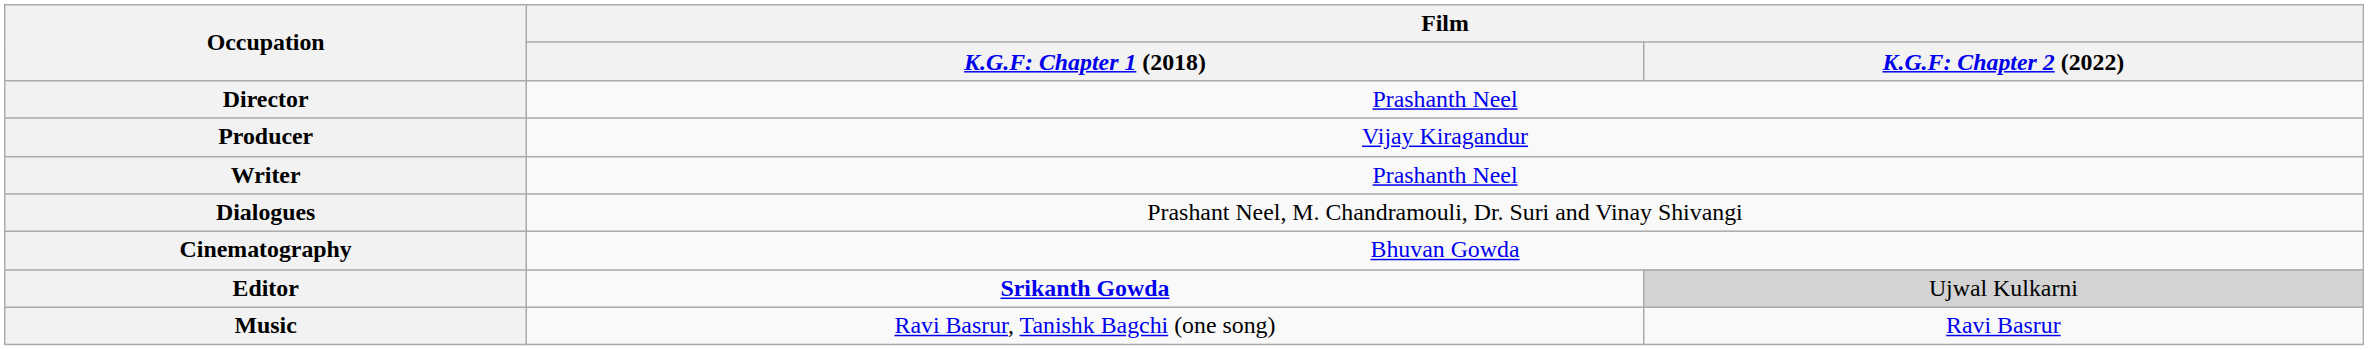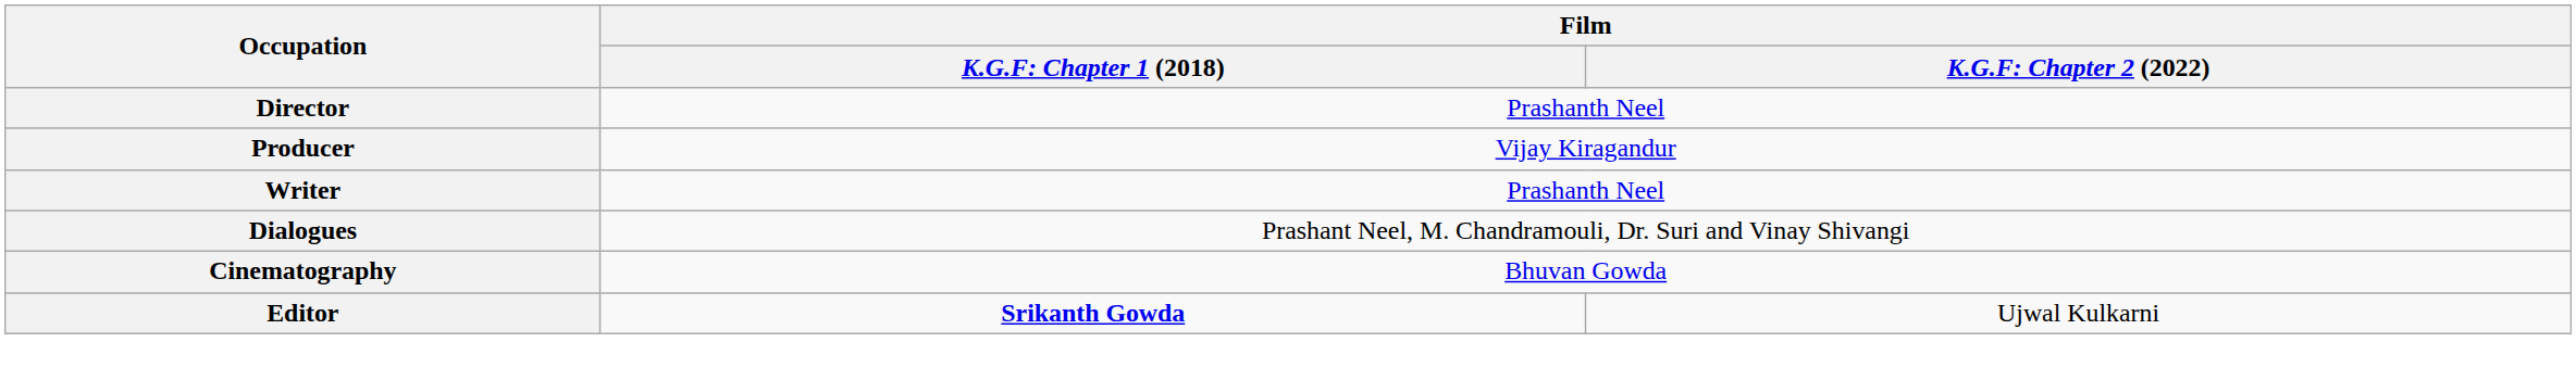 <table class="wikitable" width ="100%" style="text-align:center;">
 <tr>
 <th rowspan="2">Occupation</th>
 <th colspan="2">Film</th>
 </tr>
 <tr>
 <th><em><a href='#'>K.G.F: Chapter 1</a></em> (2018)</th>
 <th><em><a href='#'>K.G.F: Chapter 2</a></em> (2022)</th>
 </tr>
 <tr>
 <th>Director</th>
 <td colspan="2"><a href='#'>Prashanth Neel</a></td>
 </tr>
 <tr>
 <th>Producer</th>
 <td colspan="2"><a href='#'>Vijay Kiragandur</a></td>
 </tr>
 <tr>
 <th>Writer</th>
 <td colspan="2"><a href='#'>Prashanth Neel</a></td>
 </tr>
 <tr>
 <th>Dialogues</th>
 <td colspan="2">Prashant Neel, M. Chandramouli, Dr. Suri and Vinay Shivangi</td>
 </tr>
 <tr>
 <th>Cinematography</th>
 <td colspan="2"><a href='#'>Bhuvan Gowda</a></td>
 </tr>
 <tr>
 <th>Editor</th>
 <td><strong><a href='#'>Srikanth Gowda</a></strong></td>
-<td style="background: lightgrey;">Ujwal Kulkarni</td>
-</tr>
-<tr>
-<th>Music</th>
-<td><a href='#'>Ravi Basrur</a>, <a href='#'>Tanishk Bagchi</a> (one song)</td>
-<td><a href='#'>Ravi Basrur</a></td>
+<td>Ujwal Kulkarni</td>
 </tr>
 </table>
